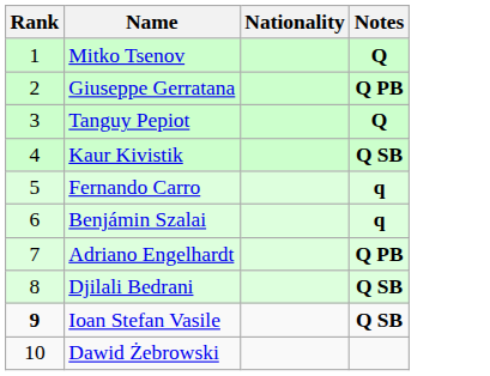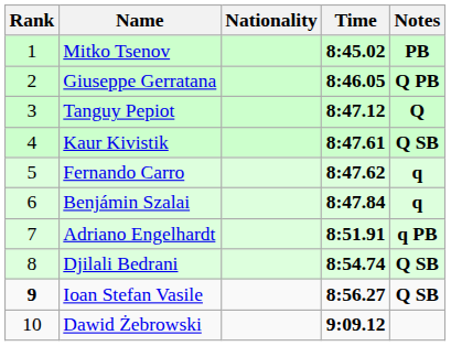 <table class="wikitable sortable" style="text-align:center">
 <tr>
 <th>Rank</th>
 <th>Name</th>
 <th>Nationality</th>
+<th>Time</th>
 <th>Notes</th>
 </tr>
 <tr bgcolor=ccffcc>
 <td>1</td>
 <td align=left><a href='#'>Mitko Tsenov</a></td>
 <td align=left></td>
-<td><strong>Q</strong></td>
+<td><strong>8:45.02</strong></td>
+<td><strong>PB</strong></td>
 </tr>
 <tr bgcolor=ccffcc>
 <td>2</td>
 <td align=left><a href='#'>Giuseppe Gerratana</a></td>
 <td align=left></td>
+<td><strong>8:46.05</strong></td>
 <td><strong>Q PB</strong></td>
 </tr>
 <tr bgcolor=ccffcc>
 <td>3</td>
 <td align=left><a href='#'>Tanguy Pepiot</a></td>
 <td align=left></td>
+<td><strong>8:47.12</strong></td>
 <td><strong>Q</strong></td>
 </tr>
 <tr bgcolor=ccffcc>
 <td>4</td>
 <td align=left><a href='#'>Kaur Kivistik</a></td>
 <td align=left></td>
+<td><strong>8:47.61</strong></td>
 <td><strong>Q SB</strong></td>
 </tr>
 <tr bgcolor=ddffdd>
 <td>5</td>
 <td align=left><a href='#'>Fernando Carro</a></td>
 <td align=left></td>
+<td><strong>8:47.62</strong></td>
 <td><strong>q</strong></td>
 </tr>
 <tr bgcolor=ddffdd>
 <td>6</td>
 <td align=left><a href='#'>Benjámin Szalai</a></td>
 <td align=left></td>
+<td><strong>8:47.84</strong></td>
 <td><strong>q</strong></td>
 </tr>
 <tr bgcolor=ddffdd>
 <td>7</td>
 <td align=left><a href='#'>Adriano Engelhardt</a></td>
 <td align=left></td>
-<td><strong>Q PB</strong></td>
+<td><strong>8:51.91</strong></td>
+<td><strong>q PB</strong></td>
 </tr>
 <tr bgcolor=ddffdd>
 <td>8</td>
 <td align=left><a href='#'>Djilali Bedrani</a></td>
 <td align=left></td>
+<td><strong>8:54.74</strong></td>
 <td><strong>Q SB</strong></td>
 </tr>
 <tr>
 <td><strong>9</strong></td>
 <td align=left><a href='#'>Ioan Stefan Vasile</a></td>
 <td align=left></td>
+<td><strong>8:56.27</strong></td>
 <td><strong>Q SB</strong></td>
 </tr>
 <tr>
 <td>10</td>
 <td align=left><a href='#'>Dawid Żebrowski</a></td>
 <td align=left></td>
+<td><strong>9:09.12</strong></td>
 <td></td>
 </tr>
 </table>
